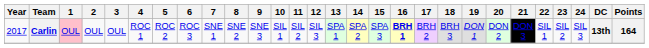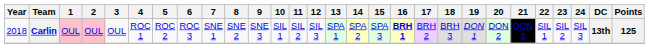 <table class="wikitable" style="text-align:center; font-size:85%">
 <tr>
 <th>Year</th>
 <th>Team</th>
 <th>1</th>
 <th>2</th>
 <th>3</th>
 <th>4</th>
 <th>5</th>
 <th>6</th>
 <th>7</th>
 <th>8</th>
 <th>9</th>
 <th>10</th>
 <th>11</th>
 <th>12</th>
 <th>13</th>
 <th>14</th>
 <th>15</th>
 <th>16</th>
 <th>17</th>
 <th>18</th>
 <th>19</th>
 <th>20</th>
 <th>21</th>
 <th>22</th>
 <th>23</th>
 <th>24</th>
 <th>DC</th>
 <th>Points</th>
 </tr>
 <tr>
-<td><a href='#'>2017</a></td>
+<td><a href='#'>2018</a></td>
 <th><a href='#'>Carlin</a></th>
 <td style="background: pink;"><a href='#'>OUL</a></td>
-<td><a href='#'>OUL</a></td>
+<td style="background: pink;"><a href='#'>OUL</a></td>
 <td><a href='#'>OUL</a></td>
 <td><a href='#'>ROC<br>1</a></td>
 <td><a href='#'>ROC<br>2</a></td>
 <td><a href='#'>ROC<br>3</a></td>
 <td><a href='#'>SNE<br>1</a></td>
 <td><a href='#'>SNE<br>2</a></td>
 <td><a href='#'>SNE<br>3</a></td>
 <td><a href='#'>SIL<br>1</a></td>
 <td><a href='#'>SIL<br>2</a></td>
 <td><a href='#'>SIL<br>3</a></td>
 <td style="background:#dfffdf;"><a href='#'>SPA<br>1</a><br></td>
 <td style="background:#ffffbf;"><a href='#'>SPA<br>2</a><br></td>
 <td style="background:#dfffdf;"><a href='#'>SPA<br>3</a><br></td>
 <td style="background:#ffffbf;"><strong><a href='#'>BRH<br>1</a></strong><br></td>
 <td style="background:#efcfff;"><a href='#'>BRH<br>2</a><br></td>
 <td style="background:#dfdfdf;"><a href='#'>BRH<br>3</a><br></td>
 <td style="background:#dfdfdf;"><em><a href='#'>DON<br>1</a></em><br></td>
 <td style="background:#dfffdf;"><a href='#'>DON<br>2</a><br></td>
 <td style="background:#000000; color:white;"><a href='#'>DON<br>3</a><br></td>
 <td><a href='#'>SIL<br>1</a></td>
 <td><a href='#'>SIL<br>2</a></td>
 <td><a href='#'>SIL<br>3</a></td>
 <th>13th</th>
-<th>164</th>
+<th>125</th>
 </tr>
 <tr>
 </tr>
 </table>
